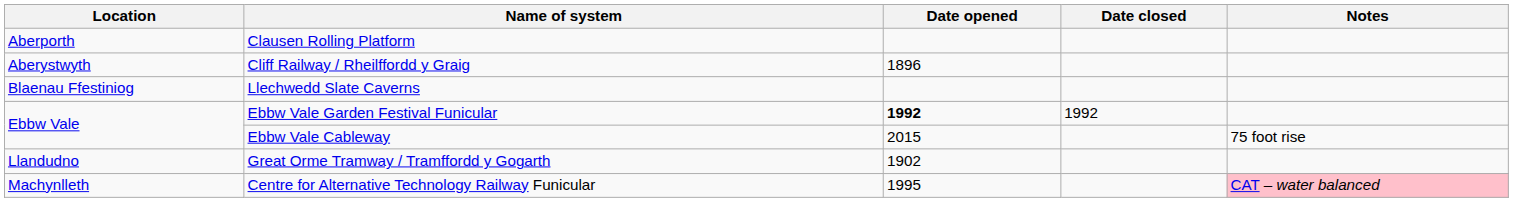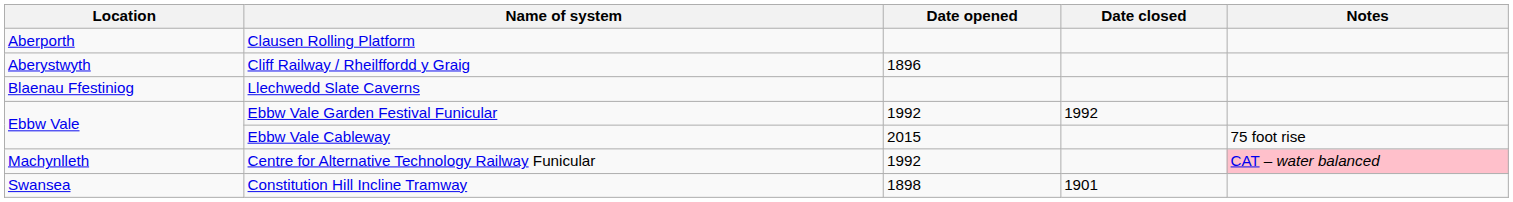 <table class="wikitable" width=100%>
 <tr>
 <th>Location</th>
 <th>Name of system</th>
 <th>Date opened</th>
 <th>Date closed</th>
 <th>Notes</th>
 </tr>
 <tr>
 <td><a href='#'>Aberporth</a></td>
 <td><a href='#'>Clausen Rolling Platform</a></td>
 <td></td>
 <td></td>
 <td></td>
 </tr>
 <tr>
 <td><a href='#'>Aberystwyth</a></td>
 <td><a href='#'>Cliff Railway / Rheilffordd y Graig</a></td>
 <td>1896</td>
 <td></td>
 <td></td>
 </tr>
 <tr>
 <td><a href='#'>Blaenau Ffestiniog</a></td>
 <td><a href='#'>Llechwedd Slate Caverns</a></td>
 <td></td>
 <td></td>
 <td></td>
 </tr>
 <tr>
 <td rowspan="2"><a href='#'>Ebbw Vale</a></td>
 <td><a href='#'>Ebbw Vale Garden Festival Funicular</a></td>
-<td><strong>1992</strong></td>
+<td>1992</td>
 <td>1992</td>
 <td></td>
 </tr>
 <tr>
 <td><a href='#'>Ebbw Vale Cableway</a></td>
 <td>2015</td>
 <td></td>
 <td>75 foot rise</td>
 </tr>
 <tr>
-<td><a href='#'>Llandudno</a></td>
-<td><a href='#'>Great Orme Tramway / Tramffordd y Gogarth</a></td>
-<td>1902</td>
-<td></td>
-<td></td>
-</tr>
-<tr>
 <td><a href='#'>Machynlleth</a></td>
 <td><a href='#'>Centre for Alternative Technology Railway</a> Funicular</td>
-<td>1995</td>
+<td>1992</td>
 <td></td>
 <td style="background: pink;"><a href='#'>CAT</a> – <em>water balanced</em></td>
 </tr>
+<tr>
+<td><a href='#'>Swansea</a></td>
+<td><a href='#'>Constitution Hill Incline Tramway</a></td>
+<td>1898</td>
+<td>1901</td>
+<td></td>
+</tr>
 </table>
